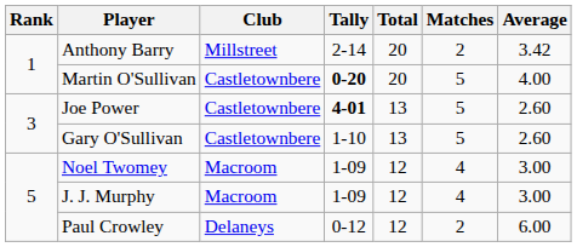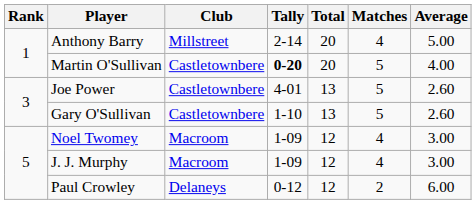 <table class="wikitable">
 <tr>
 <th>Rank</th>
 <th>Player</th>
 <th>Club</th>
 <th>Tally</th>
 <th>Total</th>
 <th>Matches</th>
 <th>Average</th>
 </tr>
 <tr>
 <td rowspan="2" style="text-align:center;">1</td>
 <td>Anthony Barry</td>
 <td><a href='#'>Millstreet</a></td>
 <td align=center>2-14</td>
 <td align=center>20</td>
-<td align=center>2</td>
-<td align=center>3.42</td>
+<td align=center>4</td>
+<td align=center>5.00</td>
 </tr>
 <tr>
 <td>Martin O'Sullivan</td>
 <td><a href='#'>Castletownbere</a></td>
 <td align=center><strong>0-20</strong></td>
 <td align=center>20</td>
 <td align=center>5</td>
 <td align=center>4.00</td>
 </tr>
 <tr>
 <td rowspan="2" style="text-align:center;">3</td>
 <td>Joe Power</td>
 <td><a href='#'>Castletownbere</a></td>
-<td align=center><strong>4-01</strong></td>
+<td align=center>4-01</td>
 <td align=center>13</td>
 <td align=center>5</td>
 <td align=center>2.60</td>
 </tr>
 <tr>
 <td>Gary O'Sullivan</td>
 <td><a href='#'>Castletownbere</a></td>
 <td align=center>1-10</td>
 <td align=center>13</td>
 <td align=center>5</td>
 <td align=center>2.60</td>
 </tr>
 <tr>
 <td rowspan="3" style="text-align:center;">5</td>
 <td><a href='#'>Noel Twomey</a></td>
 <td><a href='#'>Macroom</a></td>
 <td align=center>1-09</td>
 <td align=center>12</td>
 <td align=center>4</td>
 <td align=center>3.00</td>
 </tr>
 <tr>
 <td>J. J. Murphy</td>
 <td><a href='#'>Macroom</a></td>
 <td align=center>1-09</td>
 <td align=center>12</td>
 <td align=center>4</td>
 <td align=center>3.00</td>
 </tr>
 <tr>
 <td>Paul Crowley</td>
 <td><a href='#'>Delaneys</a></td>
 <td align=center>0-12</td>
 <td align=center>12</td>
 <td align=center>2</td>
 <td align=center>6.00</td>
 </tr>
 </table>
